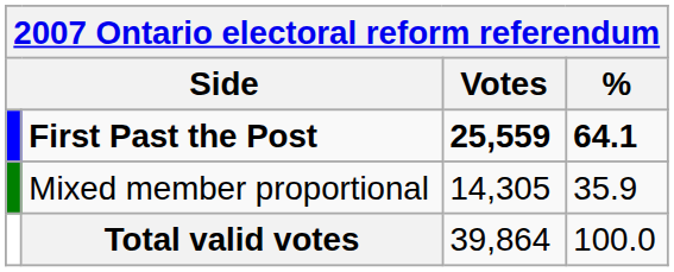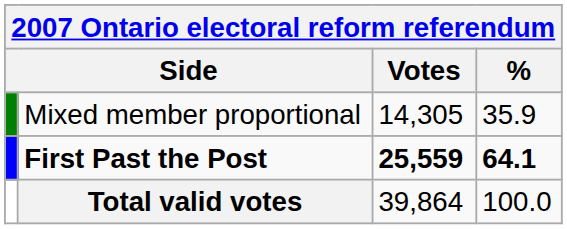 <table class="wikitable" style="font-size: 95%; clear:both">
 <tr style="background-color:#E9E9E9">
 <th colspan=4><a href='#'>2007 Ontario electoral reform referendum</a></th>
 </tr>
 <tr style="background-color:#E9E9E9">
 <th colspan=2 style="width: 130px">Side</th>
 <th style="width: 50px">Votes</th>
 <th style="width: 40px">%</th>
 </tr>
 <tr>
+<td bgcolor="green"></td>
+<td>Mixed member proportional</td>
+<td>14,305</td>
+<td>35.9</td>
+</tr>
+<tr>
 <td bgcolor="blue"></td>
 <td><strong>First Past the Post</strong></td>
 <td><strong>25,559</strong></td>
 <td><strong>64.1</strong></td>
-</tr>
-<tr>
-<td bgcolor="green"></td>
-<td>Mixed member proportional</td>
-<td>14,305</td>
-<td>35.9</td>
 </tr>
 <tr>
 <td bgcolor="white"></td>
 <th>Total valid votes</th>
 <td>39,864</td>
 <td>100.0</td>
 </tr>
 </table>
